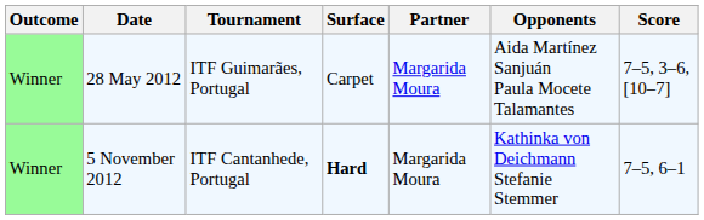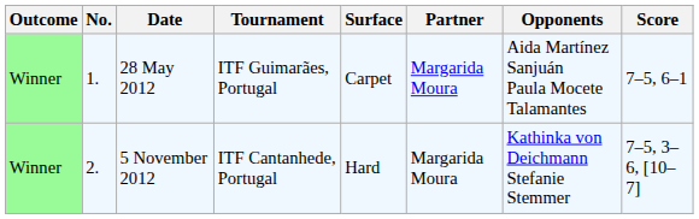 <table class="sortable wikitable" style=font-size:97%>
 <tr>
 <th>Outcome</th>
+<th>No.</th>
 <th>Date</th>
 <th>Tournament</th>
 <th>Surface</th>
 <th>Partner</th>
 <th>Opponents</th>
 <th class="unsortable">Score</th>
 </tr>
 <tr style="background:#f0f8ff;">
 <td style="background:#98fb98;">Winner</td>
+<td>1.</td>
 <td>28 May 2012</td>
 <td>ITF Guimarães, Portugal</td>
 <td>Carpet</td>
 <td> <a href='#'>Margarida Moura</a></td>
 <td> Aida Martínez Sanjuán <br>  Paula Mocete Talamantes</td>
-<td>7–5, 3–6, [10–7]</td>
+<td>7–5, 6–1</td>
 </tr>
 <tr style="background:#f0f8ff;">
 <td style="background:#98fb98;">Winner</td>
+<td>2.</td>
 <td>5 November 2012</td>
 <td>ITF Cantanhede, Portugal</td>
-<td><strong>Hard</strong></td>
+<td>Hard</td>
 <td> Margarida Moura</td>
 <td> <a href='#'>Kathinka von Deichmann</a> <br>  Stefanie Stemmer</td>
-<td>7–5, 6–1</td>
+<td>7–5, 3–6, [10–7]</td>
 </tr>
 </table>
